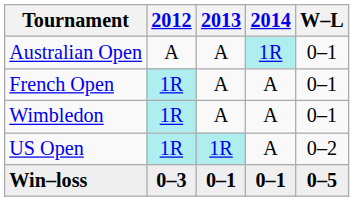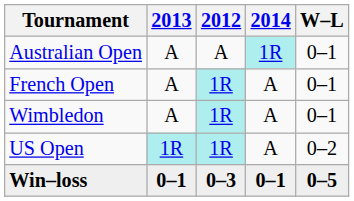 <table class=wikitable style=text-align:center;>
 <tr>
 <th>Tournament</th>
+<th><a href='#'>2013</a></th>
 <th><a href='#'>2012</a></th>
-<th><a href='#'>2013</a></th>
 <th><a href='#'>2014</a></th>
 <th>W–L</th>
 </tr>
 <tr>
 <td style="text-align:left;"><a href='#'>Australian Open</a></td>
 <td>A</td>
 <td>A</td>
 <td style="background:#afeeee;"><a href='#'>1R</a></td>
 <td>0–1</td>
 </tr>
 <tr>
 <td style="text-align:left;"><a href='#'>French Open</a></td>
+<td>A</td>
 <td style="background:#afeeee;"><a href='#'>1R</a></td>
-<td>A</td>
 <td>A</td>
 <td>0–1</td>
 </tr>
 <tr>
 <td style="text-align:left;"><a href='#'>Wimbledon</a></td>
+<td>A</td>
 <td style="background:#afeeee;"><a href='#'>1R</a></td>
-<td>A</td>
 <td>A</td>
 <td>0–1</td>
 </tr>
 <tr>
 <td style="text-align:left;"><a href='#'>US Open</a></td>
 <td style="background:#afeeee;"><a href='#'>1R</a></td>
 <td style="background:#afeeee;"><a href='#'>1R</a></td>
 <td>A</td>
 <td>0–2</td>
 </tr>
 <tr style="background:#efefef; font-weight:bold;">
 <td style="text-align:left;">Win–loss</td>
+<td>0–1</td>
 <td>0–3</td>
-<td>0–1</td>
 <td>0–1</td>
 <td>0–5</td>
 </tr>
 </table>
